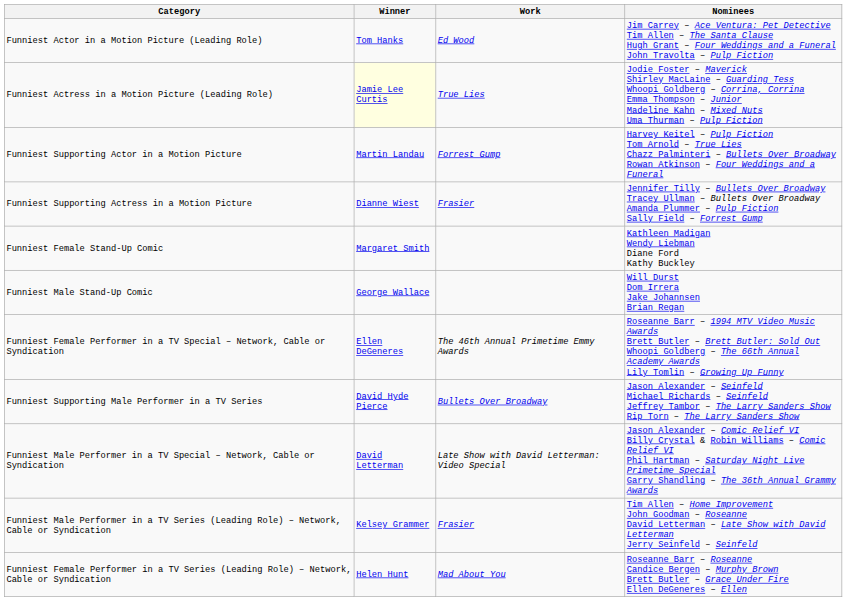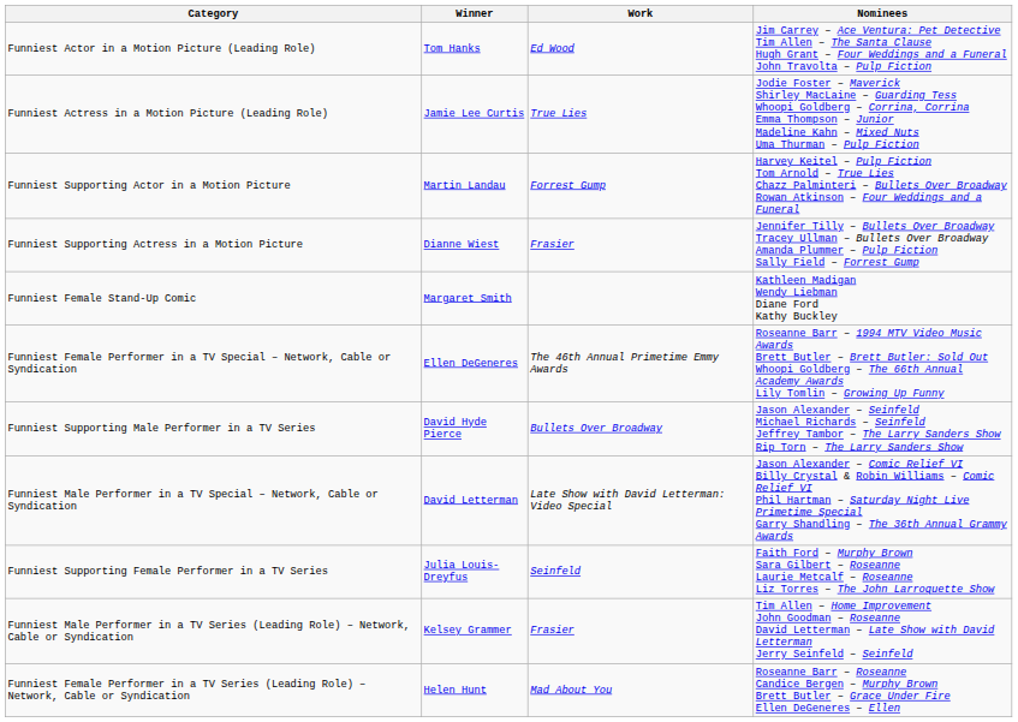 <table class="wikitable sortable">
 <tr>
 <th>Category</th>
 <th>Winner</th>
 <th>Work</th>
 <th class="unsortable">Nominees</th>
 </tr>
 <tr>
 <td>Funniest Actor in a Motion Picture (Leading Role)</td>
 <td><a href='#'>Tom Hanks</a></td>
 <td><em><a href='#'>Ed Wood</a></em></td>
 <td><a href='#'>Jim Carrey</a> – <em><a href='#'>Ace Ventura: Pet Detective</a></em><br><a href='#'>Tim Allen</a> – <em><a href='#'>The Santa Clause</a></em><br><a href='#'>Hugh Grant</a> – <em><a href='#'>Four Weddings and a Funeral</a></em><br><a href='#'>John Travolta</a> – <em><a href='#'>Pulp Fiction</a></em></td>
 </tr>
 <tr>
 <td>Funniest Actress in a Motion Picture (Leading Role)</td>
-<td style="background: lightyellow;"><a href='#'>Jamie Lee Curtis</a></td>
+<td><a href='#'>Jamie Lee Curtis</a></td>
 <td><em><a href='#'>True Lies</a></em></td>
 <td><a href='#'>Jodie Foster</a> – <em><a href='#'>Maverick</a></em><br><a href='#'>Shirley MacLaine</a> – <em><a href='#'>Guarding Tess</a></em><br><a href='#'>Whoopi Goldberg</a> – <em><a href='#'>Corrina, Corrina</a></em><br><a href='#'>Emma Thompson</a> – <em><a href='#'>Junior</a></em><br><a href='#'>Madeline Kahn</a> – <em><a href='#'>Mixed Nuts</a></em><br><a href='#'>Uma Thurman</a> – <em><a href='#'>Pulp Fiction</a></em></td>
 </tr>
 <tr>
 <td>Funniest Supporting Actor in a Motion Picture</td>
 <td><a href='#'>Martin Landau</a></td>
 <td><em><a href='#'>Forrest Gump</a></em></td>
 <td><a href='#'>Harvey Keitel</a> – <em><a href='#'>Pulp Fiction</a></em><br><a href='#'>Tom Arnold</a> – <em><a href='#'>True Lies</a></em><br><a href='#'>Chazz Palminteri</a> – <em><a href='#'>Bullets Over Broadway</a></em><br><a href='#'>Rowan Atkinson</a> – <em><a href='#'>Four Weddings and a Funeral</a></em></td>
 </tr>
 <tr>
 <td>Funniest Supporting Actress in a Motion Picture</td>
 <td><a href='#'>Dianne Wiest</a></td>
 <td><em><a href='#'>Frasier</a></em></td>
 <td><a href='#'>Jennifer Tilly</a> – <em><a href='#'>Bullets Over Broadway</a></em><br><a href='#'>Tracey Ullman</a> – <em>Bullets Over Broadway</em><br><a href='#'>Amanda Plummer</a> – <em><a href='#'>Pulp Fiction</a></em><br><a href='#'>Sally Field</a> – <em><a href='#'>Forrest Gump</a></em></td>
 </tr>
 <tr>
 <td>Funniest Female Stand-Up Comic</td>
 <td><a href='#'>Margaret Smith</a></td>
 <td></td>
 <td><a href='#'>Kathleen Madigan</a><br><a href='#'>Wendy Liebman</a><br>Diane Ford<br>Kathy Buckley</td>
 </tr>
 <tr>
-<td>Funniest Male Stand-Up Comic</td>
-<td><a href='#'>George Wallace</a></td>
-<td></td>
-<td><a href='#'>Will Durst</a><br><a href='#'>Dom Irrera</a><br><a href='#'>Jake Johannsen</a><br><a href='#'>Brian Regan</a></td>
-</tr>
-<tr>
 <td>Funniest Female Performer in a TV Special – Network, Cable or Syndication</td>
 <td><a href='#'>Ellen DeGeneres</a></td>
 <td><em>The 46th Annual Primetime Emmy Awards</em></td>
 <td><a href='#'>Roseanne Barr</a> – <em><a href='#'>1994 MTV Video Music Awards</a></em><br><a href='#'>Brett Butler</a> – <em><a href='#'>Brett Butler: Sold Out</a></em><br><a href='#'>Whoopi Goldberg</a> – <em><a href='#'>The 66th Annual Academy Awards</a></em><br><a href='#'>Lily Tomlin</a> – <em><a href='#'>Growing Up Funny</a></em></td>
 </tr>
 <tr>
 <td>Funniest Supporting Male Performer in a TV Series</td>
 <td><a href='#'>David Hyde Pierce</a></td>
 <td><em><a href='#'>Bullets Over Broadway</a></em></td>
 <td><a href='#'>Jason Alexander</a> – <em><a href='#'>Seinfeld</a></em><br><a href='#'>Michael Richards</a> – <em><a href='#'>Seinfeld</a></em><br><a href='#'>Jeffrey Tambor</a> – <em><a href='#'>The Larry Sanders Show</a></em><br><a href='#'>Rip Torn</a> – <em><a href='#'>The Larry Sanders Show</a></em></td>
 </tr>
 <tr>
 <td>Funniest Male Performer in a TV Special – Network, Cable or Syndication</td>
 <td><a href='#'>David Letterman</a></td>
 <td><em>Late Show with David Letterman: Video Special</em></td>
 <td><a href='#'>Jason Alexander</a> – <em><a href='#'>Comic Relief VI</a></em><br><a href='#'>Billy Crystal</a> & <a href='#'>Robin Williams</a> – <em><a href='#'>Comic Relief VI</a></em><br><a href='#'>Phil Hartman</a> – <em><a href='#'>Saturday Night Live Primetime Special</a></em><br><a href='#'>Garry Shandling</a> – <em><a href='#'>The 36th Annual Grammy Awards</a></em></td>
 </tr>
 <tr>
+<td>Funniest Supporting Female Performer in a TV Series</td>
+<td><a href='#'>Julia Louis-Dreyfus</a></td>
+<td><em><a href='#'>Seinfeld</a></em></td>
+<td><a href='#'>Faith Ford</a> – <em><a href='#'>Murphy Brown</a></em><br><a href='#'>Sara Gilbert</a> – <em><a href='#'>Roseanne</a></em><br><a href='#'>Laurie Metcalf</a> – <em><a href='#'>Roseanne</a></em><br><a href='#'>Liz Torres</a> – <em><a href='#'>The John Larroquette Show</a></em></td>
+</tr>
+<tr>
 <td>Funniest Male Performer in a TV Series (Leading Role) – Network, Cable or Syndication</td>
 <td><a href='#'>Kelsey Grammer</a></td>
 <td><em><a href='#'>Frasier</a></em></td>
 <td><a href='#'>Tim Allen</a> – <em><a href='#'>Home Improvement</a></em><br><a href='#'>John Goodman</a> – <em><a href='#'>Roseanne</a></em><br><a href='#'>David Letterman</a> – <em><a href='#'>Late Show with David Letterman</a></em><br><a href='#'>Jerry Seinfeld</a> – <em><a href='#'>Seinfeld</a></em></td>
 </tr>
 <tr>
 <td>Funniest Female Performer in a TV Series (Leading Role) – Network, Cable or Syndication</td>
 <td><a href='#'>Helen Hunt</a></td>
 <td><em><a href='#'>Mad About You</a></em></td>
 <td><a href='#'>Roseanne Barr</a> – <em><a href='#'>Roseanne</a></em><br><a href='#'>Candice Bergen</a> – <em><a href='#'>Murphy Brown</a></em><br><a href='#'>Brett Butler</a> – <em><a href='#'>Grace Under Fire</a></em><br><a href='#'>Ellen DeGeneres</a> – <em><a href='#'>Ellen</a></em></td>
 </tr>
 </table>
